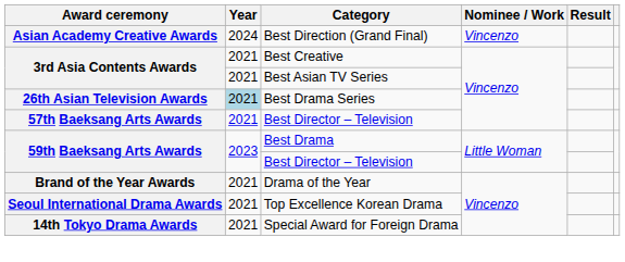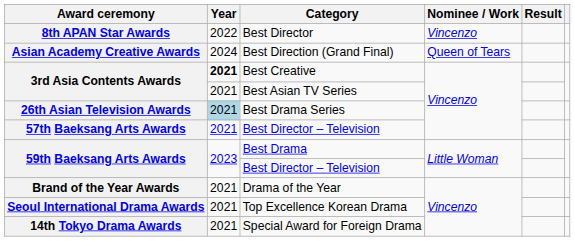 <table class="wikitable plainrowheaders">
 <tr>
 <th scope="col">Award ceremony</th>
 <th scope="col">Year</th>
 <th scope="col">Category</th>
 <th scope="col">Nominee / Work</th>
 <th scope="col">Result</th>
 <th scope="col" class="unsortable"></th>
 </tr>
 <tr>
-<th scope="row"><a href='#'>Asian Academy Creative Awards</a></th>
-<td style="text-align:center">2024</td>
-<td>Best Direction (Grand Final)</td>
+<th scope="row"><a href='#'>8th APAN Star Awards</a></th>
+<td>2022</td>
+<td>Best Director</td>
 <td><em><a href='#'>Vincenzo</a></em></td>
 <td></td>
 <td></td>
 </tr>
 <tr>
+<th scope="row"><a href='#'>Asian Academy Creative Awards</a></th>
+<td style="text-align:center">2024</td>
+<td>Best Direction (Grand Final)</td>
+<td><a href='#'>Queen of Tears</a></td>
+<td></td>
+<td></td>
+</tr>
+<tr>
 <th rowspan="2" scope="row">3rd Asia Contents Awards</th>
-<td>2021</td>
+<td><strong>2021</strong></td>
 <td>Best Creative</td>
 <td rowspan="4"><em><a href='#'>Vincenzo</a></em></td>
 <td></td>
 <td rowspan="2"></td>
 </tr>
 <tr>
 <td>2021</td>
 <td>Best Asian TV Series</td>
 <td></td>
 </tr>
 <tr>
 <th scope="row"><a href='#'>26th Asian Television Awards</a></th>
 <td style="background: lightblue;">2021</td>
 <td>Best Drama Series</td>
 <td></td>
 <td></td>
 </tr>
 <tr>
 <th scope="row"><a href='#'>57th</a> <a href='#'>Baeksang Arts Awards</a></th>
 <td style="text-align:center"><a href='#'>2021</a></td>
 <td><a href='#'>Best Director – Television</a></td>
 <td></td>
 <td></td>
 </tr>
 <tr>
 <th rowspan="2" scope="row"><a href='#'>59th</a> <a href='#'>Baeksang Arts Awards</a></th>
 <td rowspan="2"><a href='#'>2023</a></td>
 <td><a href='#'>Best Drama</a></td>
 <td rowspan="2"><em><a href='#'>Little Woman</a></em></td>
 <td></td>
 <td rowspan="2"></td>
 </tr>
 <tr>
 <td><a href='#'>Best Director – Television</a></td>
 <td></td>
 </tr>
 <tr>
 <th scope="row">Brand of the Year Awards</th>
 <td>2021</td>
 <td>Drama of the Year</td>
 <td rowspan="3"><em><a href='#'>Vincenzo</a></em></td>
 <td></td>
 <td></td>
 </tr>
 <tr>
 <th scope="row"><a href='#'>Seoul International Drama Awards</a></th>
 <td>2021</td>
 <td>Top Excellence Korean Drama</td>
 <td></td>
 <td></td>
 </tr>
 <tr>
 <th scope="row">14th <a href='#'>Tokyo Drama Awards</a></th>
 <td>2021</td>
 <td>Special Award for Foreign Drama</td>
 <td></td>
 <td></td>
 </tr>
 </table>
